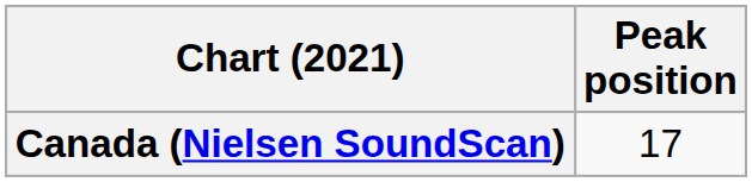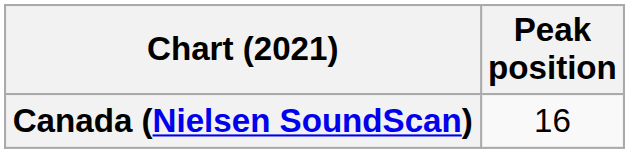 <table class="wikitable plainrowheaders" style="text-align:center">
 <tr>
 <th>Chart (2021)</th>
 <th>Peak<br>position</th>
 </tr>
 <tr>
 <th scope="row">Canada (<a href='#'>Nielsen SoundScan</a>)</th>
-<td>17</td>
+<td>16</td>
 </tr>
 </table>
